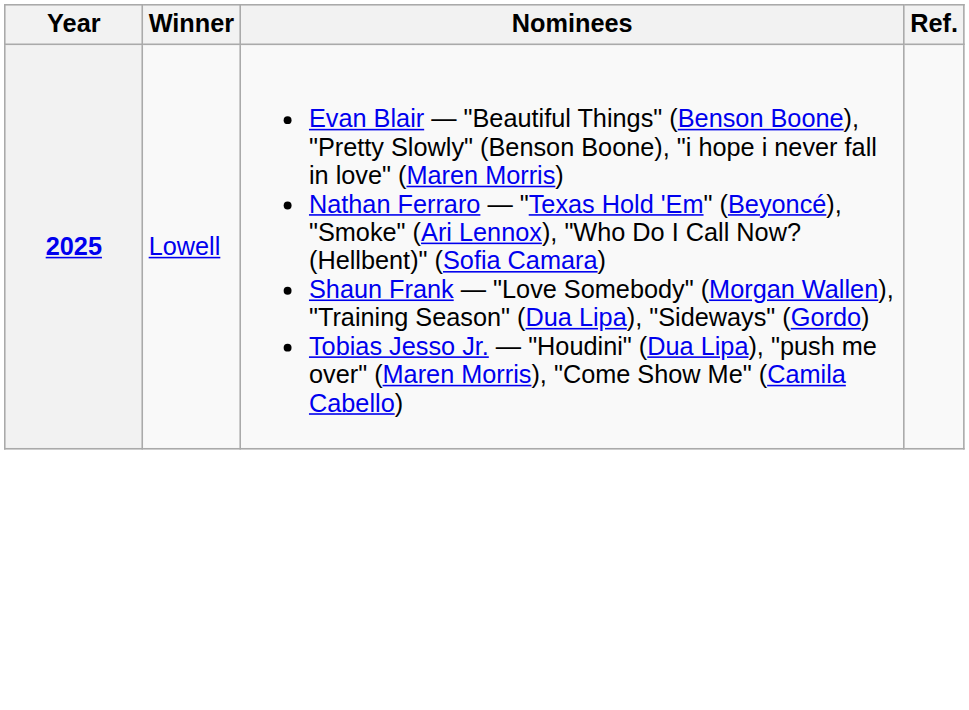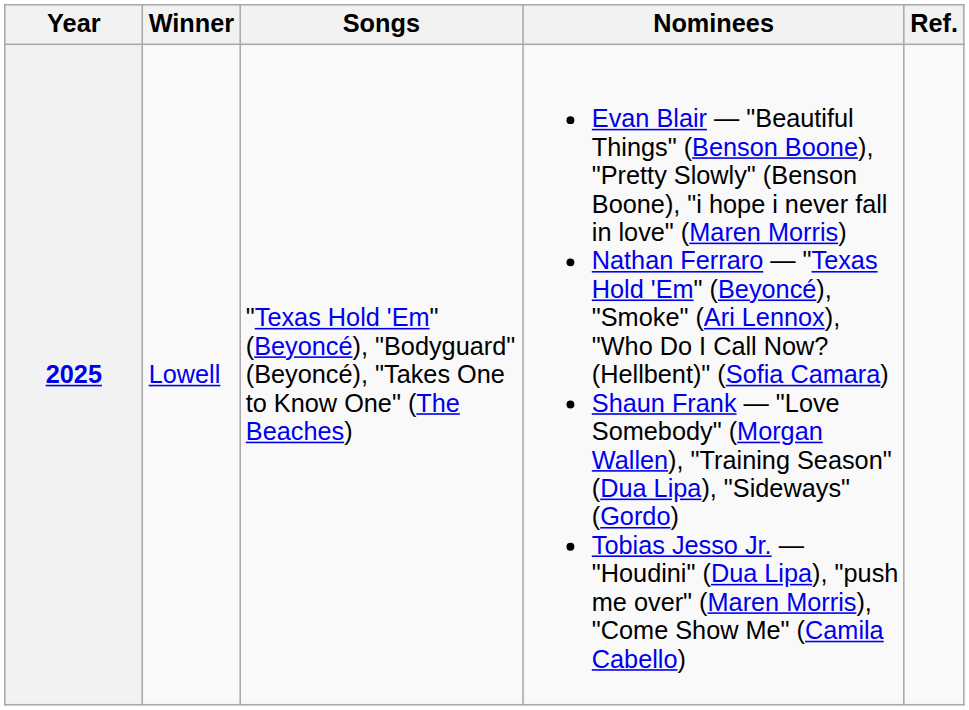 <table class="wikitable sortable">
 <tr>
 <th scope="col" style="width:5em;">Year</th>
 <th scope="col">Winner</th>
+<th scope="col">Songs</th>
 <th scope="col" class="unsortable">Nominees</th>
 <th scope="col" class="unsortable">Ref.</th>
 </tr>
 <tr>
 <th scope="row"><a href='#'>2025</a></th>
 <td><a href='#'>Lowell</a></td>
+<td>"<a href='#'>Texas Hold 'Em</a>" (<a href='#'>Beyoncé</a>), "Bodyguard" (Beyoncé), "Takes One to Know One" (<a href='#'>The Beaches</a>)</td>
 <td><br><ul><li><a href='#'>Evan Blair</a> — "Beautiful Things" (<a href='#'>Benson Boone</a>), "Pretty Slowly" (Benson Boone), "i hope i never fall in love" (<a href='#'>Maren Morris</a>)</li><li><a href='#'>Nathan Ferraro</a> — "<a href='#'>Texas Hold 'Em</a>" (<a href='#'>Beyoncé</a>), "Smoke" (<a href='#'>Ari Lennox</a>), "Who Do I Call Now? (Hellbent)" (<a href='#'>Sofia Camara</a>)</li><li><a href='#'>Shaun Frank</a> — "Love Somebody" (<a href='#'>Morgan Wallen</a>), "Training Season" (<a href='#'>Dua Lipa</a>), "Sideways" (<a href='#'>Gordo</a>)</li><li><a href='#'>Tobias Jesso Jr.</a> — "Houdini" (<a href='#'>Dua Lipa</a>), "push me over" (<a href='#'>Maren Morris</a>), "Come Show Me" (<a href='#'>Camila Cabello</a>)</li></ul></td>
 <td align="center"></td>
 </tr>
 </table>
